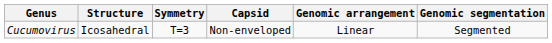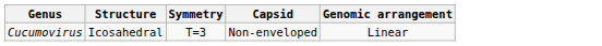 <table class="wikitable sortable" style="text-align:center">
 <tr>
 <th>Genus</th>
 <th>Structure</th>
 <th>Symmetry</th>
 <th>Capsid</th>
 <th>Genomic arrangement</th>
-<th>Genomic segmentation</th>
 </tr>
 <tr>
 <td><em>Cucumovirus</em></td>
 <td>Icosahedral</td>
 <td>T=3</td>
 <td>Non-enveloped</td>
 <td>Linear</td>
-<td>Segmented</td>
 </tr>
 </table>
